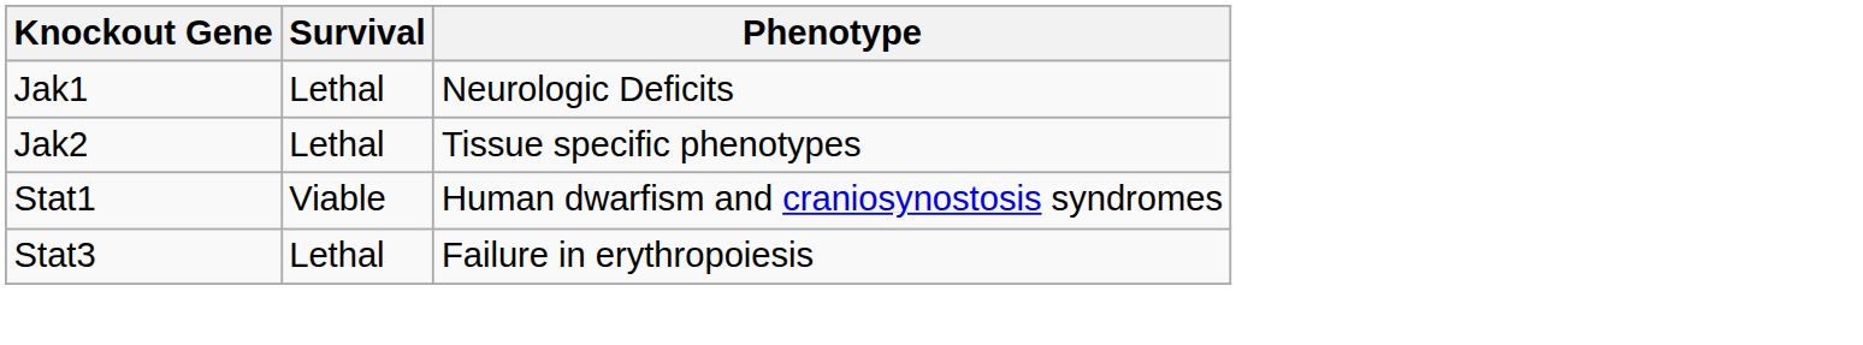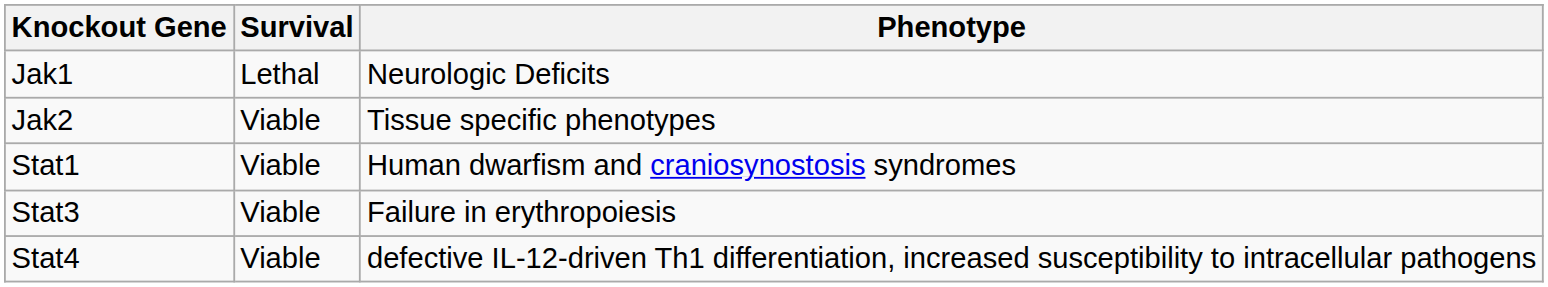 <table class="wikitable">
 <tr>
 <th>Knockout Gene</th>
 <th>Survival</th>
 <th>Phenotype</th>
 </tr>
 <tr>
 <td>Jak1</td>
 <td>Lethal</td>
 <td>Neurologic Deficits</td>
 </tr>
 <tr>
 <td>Jak2</td>
-<td>Lethal</td>
+<td>Viable</td>
 <td>Tissue specific phenotypes</td>
 </tr>
 <tr>
 <td>Stat1</td>
 <td>Viable</td>
 <td>Human dwarfism and <a href='#'>craniosynostosis</a> syndromes</td>
 </tr>
 <tr>
 <td>Stat3</td>
-<td>Lethal</td>
+<td>Viable</td>
 <td>Failure in erythropoiesis</td>
 </tr>
+<tr>
+<td>Stat4</td>
+<td>Viable</td>
+<td>defective IL-12-driven Th1 differentiation, increased susceptibility to intracellular pathogens</td>
+</tr>
 </table>
